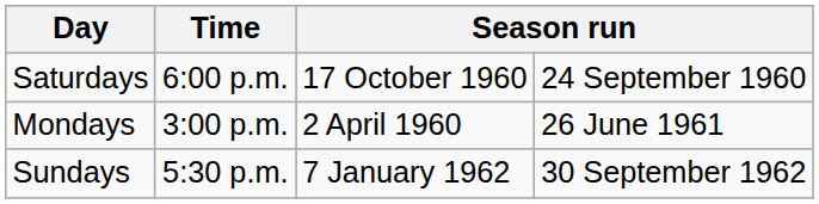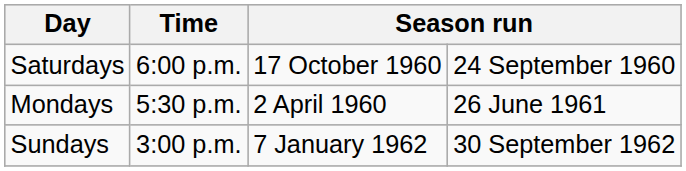 <table class="wikitable">
 <tr>
 <th>Day</th>
 <th>Time</th>
 <th colspan="2">Season run</th>
 </tr>
 <tr>
 <td>Saturdays</td>
 <td>6:00 p.m.</td>
 <td>17 October 1960</td>
 <td>24 September 1960</td>
 </tr>
 <tr>
 <td>Mondays</td>
-<td>3:00 p.m.</td>
+<td>5:30 p.m.</td>
 <td>2 April 1960</td>
 <td>26 June 1961</td>
 </tr>
 <tr>
 <td>Sundays</td>
-<td>5:30 p.m.</td>
+<td>3:00 p.m.</td>
 <td>7 January 1962</td>
 <td>30 September 1962</td>
 </tr>
 </table>
